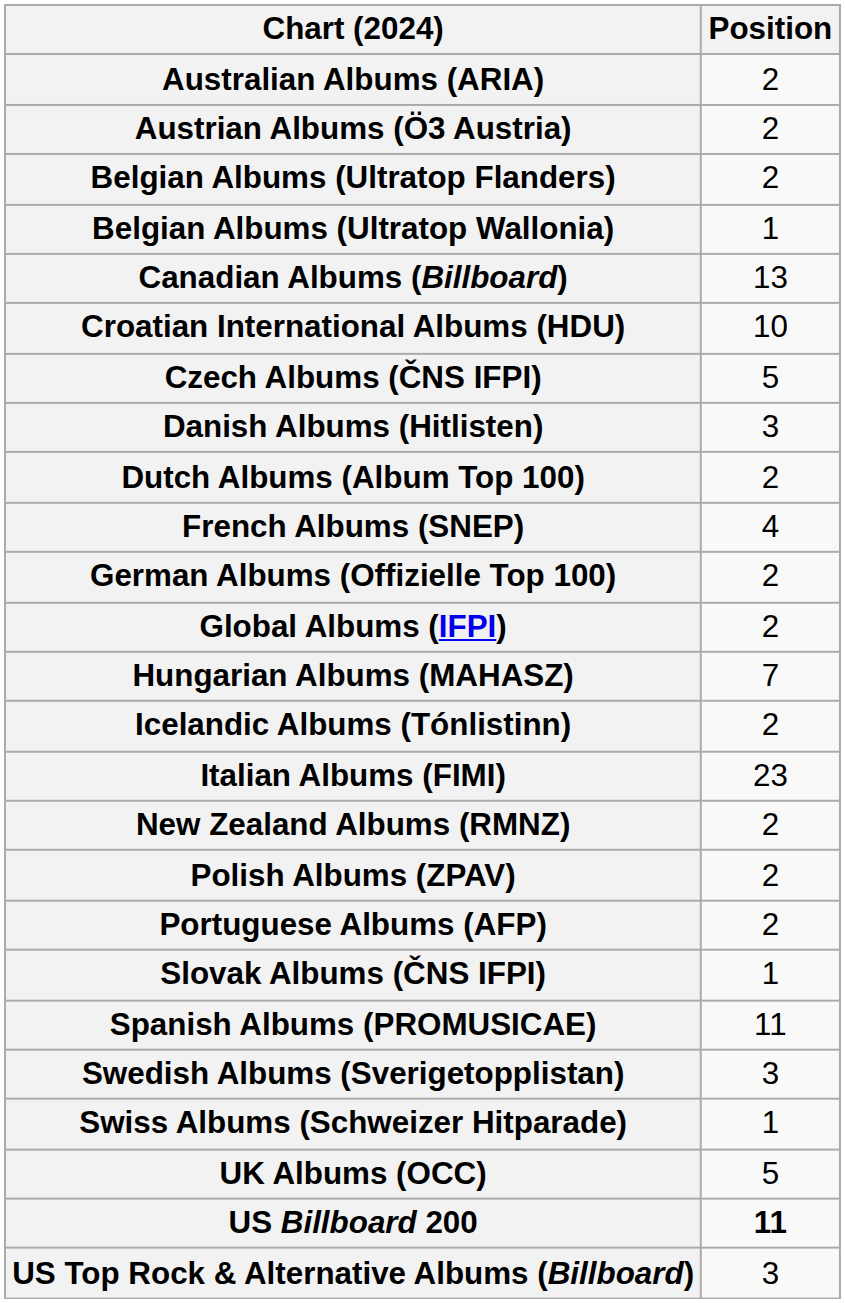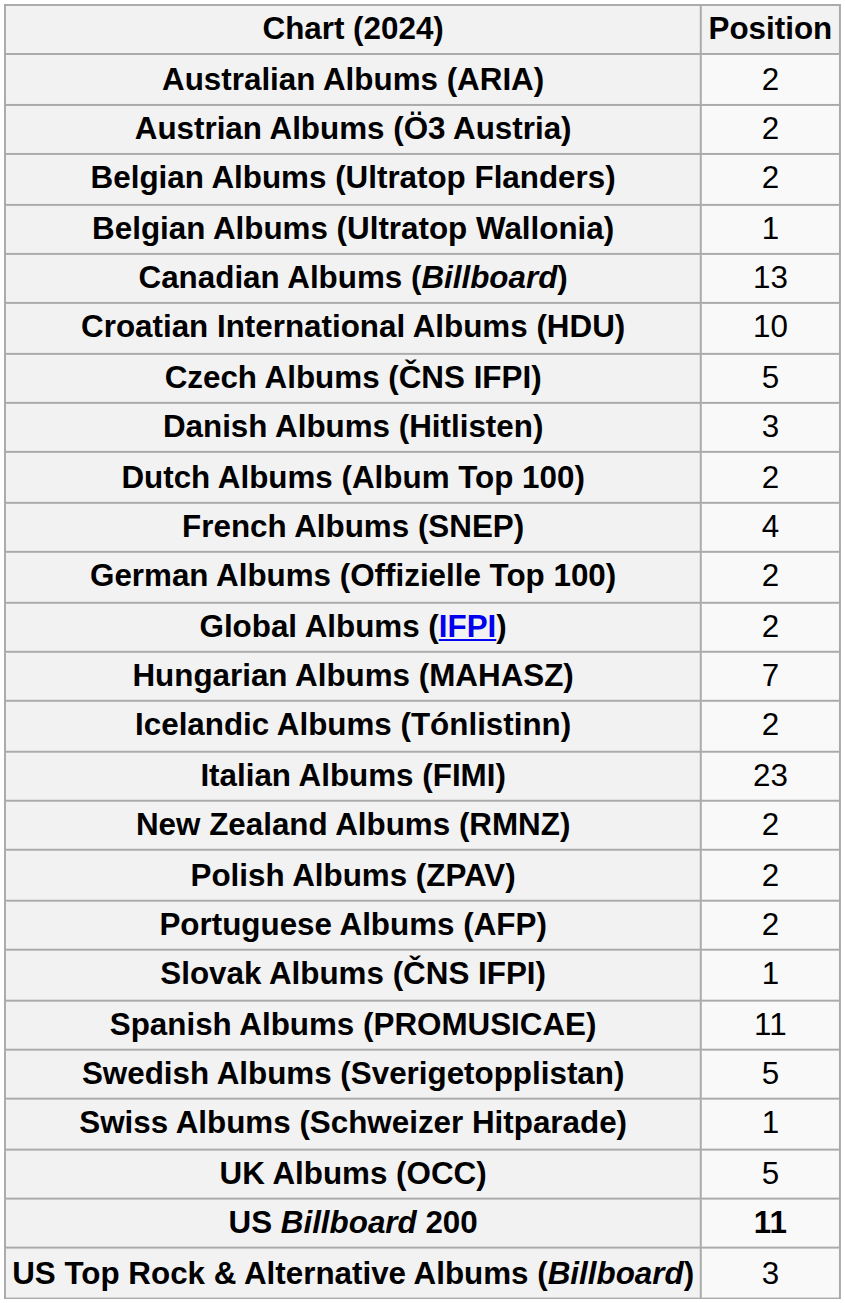 <table class="wikitable sortable plainrowheaders" style="text-align:center">
 <tr>
 <th scope="col">Chart (2024)</th>
 <th scope="col">Position</th>
 </tr>
 <tr>
 <th scope="row">Australian Albums (ARIA)</th>
 <td>2</td>
 </tr>
 <tr>
 <th scope="row">Austrian Albums (Ö3 Austria)</th>
 <td>2</td>
 </tr>
 <tr>
 <th scope="row">Belgian Albums (Ultratop Flanders)</th>
 <td>2</td>
 </tr>
 <tr>
 <th scope="row">Belgian Albums (Ultratop Wallonia)</th>
 <td>1</td>
 </tr>
 <tr>
 <th scope="row">Canadian Albums (<em>Billboard</em>)</th>
 <td>13</td>
 </tr>
 <tr>
 <th scope="row">Croatian International Albums (HDU)</th>
 <td>10</td>
 </tr>
 <tr>
 <th scope="row">Czech Albums (ČNS IFPI)</th>
 <td>5</td>
 </tr>
 <tr>
 <th scope="row">Danish Albums (Hitlisten)</th>
 <td>3</td>
 </tr>
 <tr>
 <th scope="row">Dutch Albums (Album Top 100)</th>
 <td>2</td>
 </tr>
 <tr>
 <th scope="row">French Albums (SNEP)</th>
 <td>4</td>
 </tr>
 <tr>
 <th scope="row">German Albums (Offizielle Top 100)</th>
 <td>2</td>
 </tr>
 <tr>
 <th scope="row">Global Albums (<a href='#'>IFPI</a>)</th>
 <td>2</td>
 </tr>
 <tr>
 <th scope="row">Hungarian Albums (MAHASZ)</th>
 <td>7</td>
 </tr>
 <tr>
 <th scope="row">Icelandic Albums (Tónlistinn)</th>
 <td>2</td>
 </tr>
 <tr>
 <th scope="row">Italian Albums (FIMI)</th>
 <td>23</td>
 </tr>
 <tr>
 <th scope="row">New Zealand Albums (RMNZ)</th>
 <td>2</td>
 </tr>
 <tr>
 <th scope="row">Polish Albums (ZPAV)</th>
 <td>2</td>
 </tr>
 <tr>
 <th scope="row">Portuguese Albums (AFP)</th>
 <td>2</td>
 </tr>
 <tr>
 <th scope="row">Slovak Albums (ČNS IFPI)</th>
 <td>1</td>
 </tr>
 <tr>
 <th scope="row">Spanish Albums (PROMUSICAE)</th>
 <td>11</td>
 </tr>
 <tr>
 <th scope="row">Swedish Albums (Sverigetopplistan)</th>
-<td>3</td>
+<td>5</td>
 </tr>
 <tr>
 <th scope="row">Swiss Albums (Schweizer Hitparade)</th>
 <td>1</td>
 </tr>
 <tr>
 <th scope="row">UK Albums (OCC)</th>
 <td>5</td>
 </tr>
 <tr>
 <th scope="row">US <em>Billboard</em> 200</th>
 <td><strong>11</strong></td>
 </tr>
 <tr>
 <th scope="row">US Top Rock & Alternative Albums (<em>Billboard</em>)</th>
 <td>3</td>
 </tr>
 </table>
